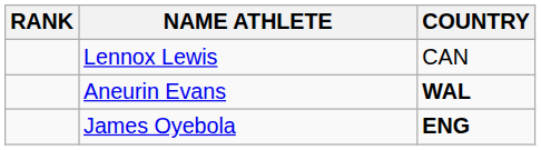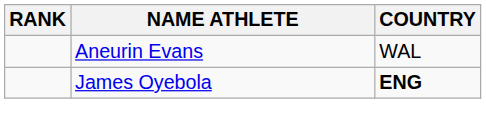 <table class="wikitable">
 <tr>
 <th>RANK</th>
 <th align="left" style="width: 15em">NAME ATHLETE</th>
 <th>COUNTRY</th>
 </tr>
 <tr>
 <td align="center"></td>
-<td><a href='#'>Lennox Lewis</a></td>
-<td> CAN</td>
-</tr>
-<tr>
-<td align="center"></td>
 <td><a href='#'>Aneurin Evans</a></td>
-<td><strong> WAL</strong></td>
+<td> WAL</td>
 </tr>
 <tr>
 <td align="center"></td>
 <td><a href='#'>James Oyebola</a></td>
 <td><strong> ENG</strong></td>
 </tr>
 </table>
